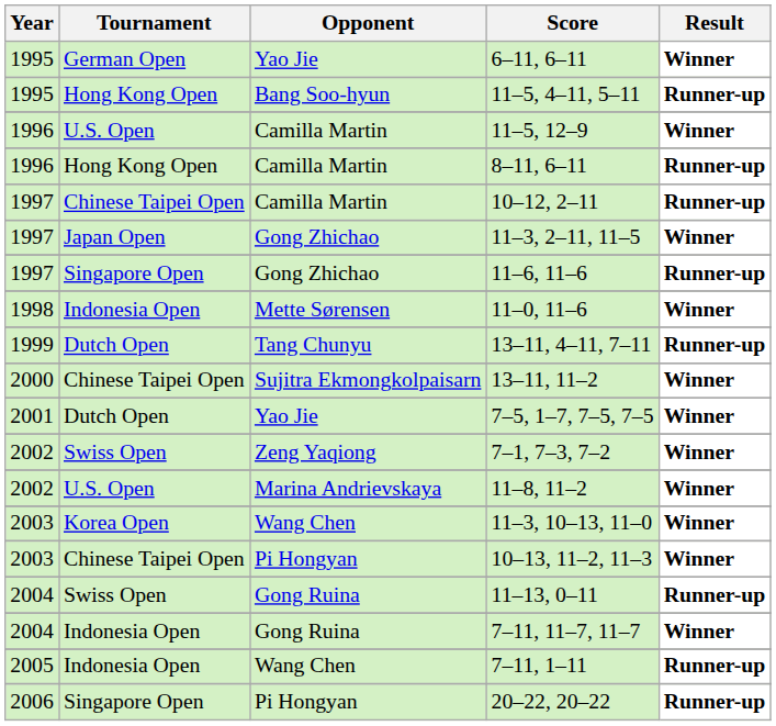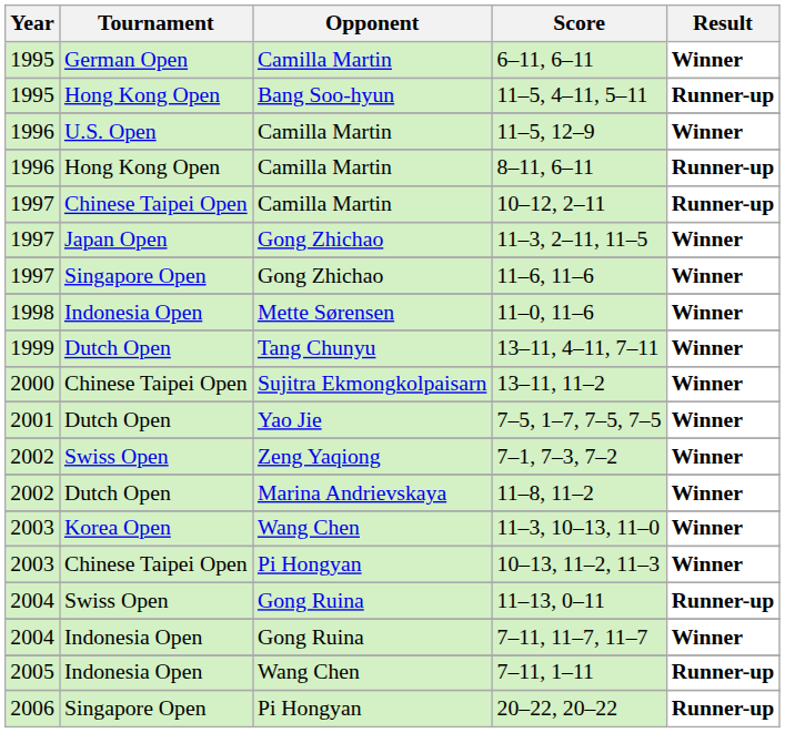 <table class="sortable wikitable" style="font-size: 90%;">
 <tr>
 <th>Year</th>
 <th>Tournament</th>
 <th>Opponent</th>
 <th>Score</th>
 <th>Result</th>
 </tr>
 <tr style="background:#D4F1C5">
 <td align="center">1995</td>
 <td align="left"><a href='#'>German Open</a></td>
-<td align="left"> <a href='#'>Yao Jie</a></td>
+<td align="left"> <a href='#'>Camilla Martin</a></td>
 <td align="left">6–11, 6–11</td>
 <td style="text-align:left; background:white"> <strong>Winner</strong></td>
 </tr>
 <tr>
 </tr>
 <tr style="background:#D4F1C5">
 <td align="center">1995</td>
 <td align="left"><a href='#'>Hong Kong Open</a></td>
 <td align="left"> <a href='#'>Bang Soo-hyun</a></td>
 <td align="left">11–5, 4–11, 5–11</td>
 <td style="text-align:left; background:white"> <strong>Runner-up</strong></td>
 </tr>
 <tr>
 </tr>
 <tr style="background:#D4F1C5">
 <td align="center">1996</td>
 <td align="left"><a href='#'>U.S. Open</a></td>
 <td align="left"> Camilla Martin</td>
 <td align="left">11–5, 12–9</td>
 <td style="text-align:left; background:white"> <strong>Winner</strong></td>
 </tr>
 <tr>
 </tr>
 <tr style="background:#D4F1C5">
 <td align="center">1996</td>
 <td align="left">Hong Kong Open</td>
 <td align="left"> Camilla Martin</td>
 <td align="left">8–11, 6–11</td>
 <td style="text-align:left; background:white"> <strong>Runner-up</strong></td>
 </tr>
 <tr>
 </tr>
 <tr style="background:#D4F1C5">
 <td align="center">1997</td>
 <td align="left"><a href='#'>Chinese Taipei Open</a></td>
 <td align="left"> Camilla Martin</td>
 <td align="left">10–12, 2–11</td>
 <td style="text-align:left; background:white"> <strong>Runner-up</strong></td>
 </tr>
 <tr>
 </tr>
 <tr style="background:#D4F1C5">
 <td align="center">1997</td>
 <td align="left"><a href='#'>Japan Open</a></td>
 <td align="left"> <a href='#'>Gong Zhichao</a></td>
 <td align="left">11–3, 2–11, 11–5</td>
 <td style="text-align:left; background:white"> <strong>Winner</strong></td>
 </tr>
 <tr>
 </tr>
 <tr style="background:#D4F1C5">
 <td align="center">1997</td>
 <td align="left"><a href='#'>Singapore Open</a></td>
 <td align="left"> Gong Zhichao</td>
 <td align="left">11–6, 11–6</td>
-<td style="text-align:left; background:white"> <strong>Runner-up</strong></td>
+<td style="text-align:left; background:white"> <strong>Winner</strong></td>
 </tr>
 <tr>
 </tr>
 <tr style="background:#D4F1C5">
 <td align="center">1998</td>
 <td align="left"><a href='#'>Indonesia Open</a></td>
 <td align="left"> <a href='#'>Mette Sørensen</a></td>
 <td align="left">11–0, 11–6</td>
 <td style="text-align:left; background:white"> <strong>Winner</strong></td>
 </tr>
 <tr>
 </tr>
 <tr style="background:#D4F1C5">
 <td align="center">1999</td>
 <td align="left"><a href='#'>Dutch Open</a></td>
 <td align="left"> <a href='#'>Tang Chunyu</a></td>
 <td align="left">13–11, 4–11, 7–11</td>
-<td style="text-align:left; background:white"> <strong>Runner-up</strong></td>
+<td style="text-align:left; background:white"> <strong>Winner</strong></td>
 </tr>
 <tr>
 </tr>
 <tr style="background:#D4F1C5">
 <td align="center">2000</td>
 <td align="left">Chinese Taipei Open</td>
 <td align="left"> <a href='#'>Sujitra Ekmongkolpaisarn</a></td>
 <td align="left">13–11, 11–2</td>
 <td style="text-align:left; background:white"> <strong>Winner</strong></td>
 </tr>
 <tr>
 </tr>
 <tr style="background:#D4F1C5">
 <td align="center">2001</td>
 <td align="left">Dutch Open</td>
 <td align="left"> <a href='#'>Yao Jie</a></td>
 <td align="left">7–5, 1–7, 7–5, 7–5</td>
 <td style="text-align:left; background:white"> <strong>Winner</strong></td>
 </tr>
 <tr>
 </tr>
 <tr style="background:#D4F1C5">
 <td align="center">2002</td>
 <td align="left"><a href='#'>Swiss Open</a></td>
 <td align="left"> <a href='#'>Zeng Yaqiong</a></td>
 <td align="left">7–1, 7–3, 7–2</td>
 <td style="text-align:left; background:white"> <strong>Winner</strong></td>
 </tr>
 <tr>
 </tr>
 <tr style="background:#D4F1C5">
 <td align="center">2002</td>
-<td align="left"><a href='#'>U.S. Open</a></td>
+<td align="left">Dutch Open</td>
 <td align="left"> <a href='#'>Marina Andrievskaya</a></td>
 <td align="left">11–8, 11–2</td>
 <td style="text-align:left; background:white"> <strong>Winner</strong></td>
 </tr>
 <tr>
 </tr>
 <tr style="background:#D4F1C5">
 <td align="center">2003</td>
 <td align="left"><a href='#'>Korea Open</a></td>
 <td align="left"> <a href='#'>Wang Chen</a></td>
 <td align="left">11–3, 10–13, 11–0</td>
 <td style="text-align:left; background:white"> <strong>Winner</strong></td>
 </tr>
 <tr>
 </tr>
 <tr style="background:#D4F1C5">
 <td align="center">2003</td>
 <td align="left">Chinese Taipei Open</td>
 <td align="left"> <a href='#'>Pi Hongyan</a></td>
 <td align="left">10–13, 11–2, 11–3</td>
 <td style="text-align:left; background:white"> <strong>Winner</strong></td>
 </tr>
 <tr>
 </tr>
 <tr style="background:#D4F1C5">
 <td align="center">2004</td>
 <td align="left">Swiss Open</td>
 <td align="left"> <a href='#'>Gong Ruina</a></td>
 <td align="left">11–13, 0–11</td>
 <td style="text-align:left; background:white"> <strong>Runner-up</strong></td>
 </tr>
 <tr>
 </tr>
 <tr style="background:#D4F1C5">
 <td align="center">2004</td>
 <td align="left">Indonesia Open</td>
 <td align="left"> Gong Ruina</td>
 <td align="left">7–11, 11–7, 11–7</td>
 <td style="text-align:left; background:white"> <strong>Winner</strong></td>
 </tr>
 <tr>
 </tr>
 <tr style="background:#D4F1C5">
 <td align="center">2005</td>
 <td align="left">Indonesia Open</td>
 <td align="left"> Wang Chen</td>
 <td align="left">7–11, 1–11</td>
 <td style="text-align:left; background:white"> <strong>Runner-up</strong></td>
 </tr>
 <tr>
 </tr>
 <tr style="background:#D4F1C5">
 <td align="center">2006</td>
 <td align="left">Singapore Open</td>
 <td align="left"> Pi Hongyan</td>
 <td align="left">20–22, 20–22</td>
 <td style="text-align:left; background:white"> <strong>Runner-up</strong></td>
 </tr>
 </table>
